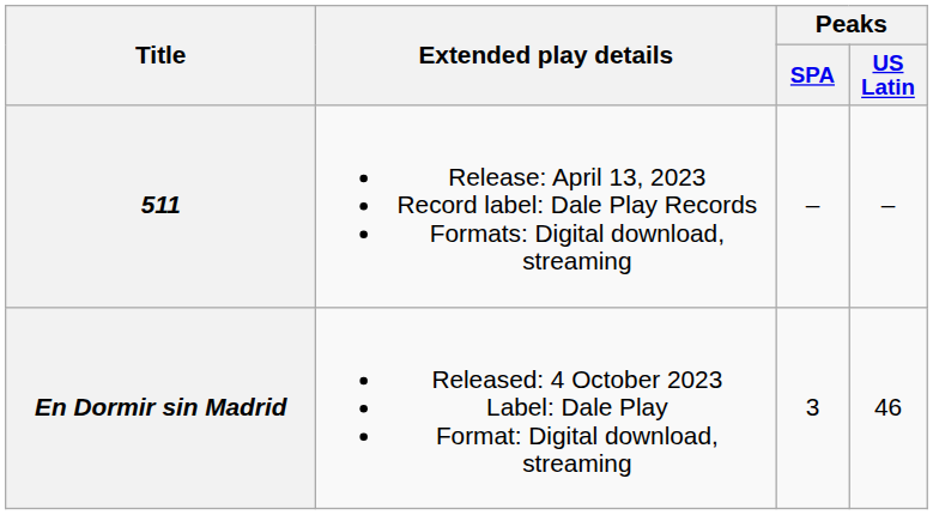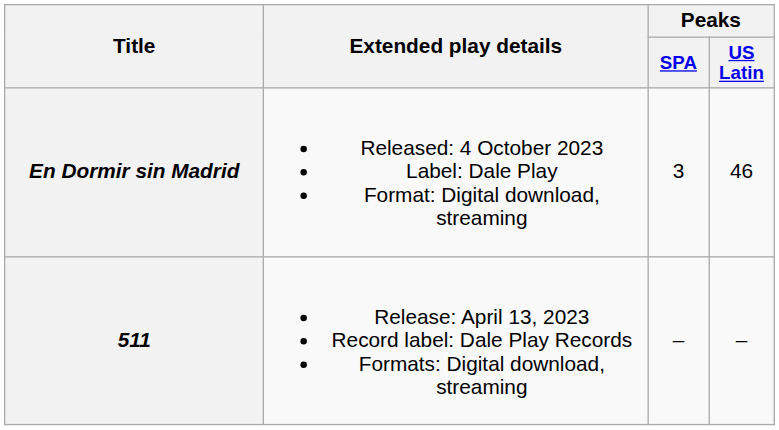 <table class="wikitable plainrowheaders" style="text-align:center;">
 <tr>
 <th scope="col" rowspan="2" style="width:12em;">Title</th>
 <th scope="col" rowspan="2"  style="width:18em;">Extended play details</th>
 <th scope="col" colspan="2">Peaks</th>
 </tr>
 <tr>
 <th scope="col" style="width:2.8em;font-size:90%;"><a href='#'>SPA</a><br></th>
 <th scope="col" style="width:3em;font-size:90%"><a href='#'>US<br>Latin</a><br></th>
 </tr>
 <tr>
+<th scope="row"><em>En Dormir sin Madrid</em><br></th>
+<td><br><ul><li>Released: 4 October 2023</li><li>Label: Dale Play</li><li>Format: Digital download, streaming</li></ul></td>
+<td>3</td>
+<td>46</td>
+</tr>
+<tr>
 <th scope="row"><em>511</em></th>
 <td><br><ul><li>Release: April 13, 2023</li><li>Record label: Dale Play Records</li><li>Formats: Digital download, streaming</li></ul></td>
 <td>–</td>
 <td>–</td>
 </tr>
-<tr>
-<th scope="row"><em>En Dormir sin Madrid</em><br></th>
-<td><br><ul><li>Released: 4 October 2023</li><li>Label: Dale Play</li><li>Format: Digital download, streaming</li></ul></td>
-<td>3</td>
-<td>46</td>
-</tr>
 </table>
